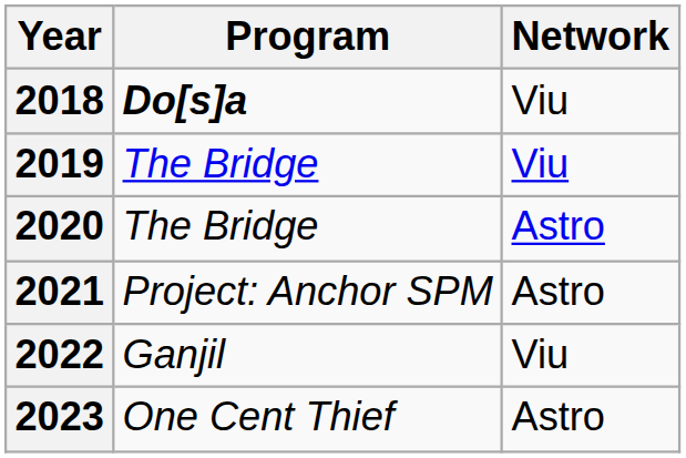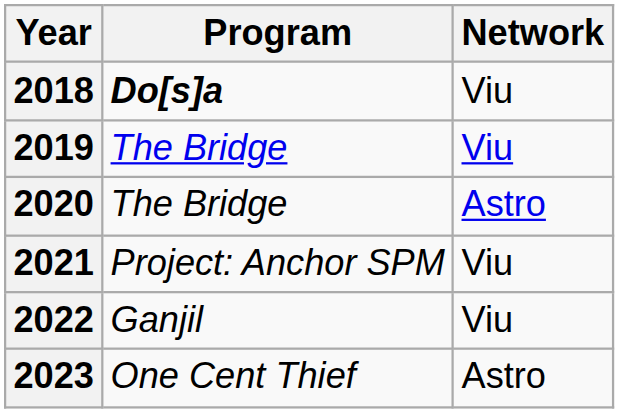 <table class="wikitable plainrowheaders">
 <tr>
 <th>Year</th>
 <th>Program</th>
 <th>Network</th>
 </tr>
 <tr>
 <th scope="row">2018</th>
 <td><strong><em>Do[s]a</em></strong></td>
 <td>Viu</td>
 </tr>
 <tr>
 <th scope="row">2019</th>
 <td><em><a href='#'>The Bridge</a></em></td>
 <td><a href='#'>Viu</a></td>
 </tr>
 <tr>
 <th scope="row">2020</th>
 <td><em>The Bridge</em></td>
 <td><a href='#'>Astro</a></td>
 </tr>
 <tr>
 <th scope="row">2021</th>
 <td><em>Project: Anchor SPM</em></td>
-<td>Astro</td>
+<td>Viu</td>
 </tr>
 <tr>
 <th scope="row">2022</th>
 <td><em>Ganjil</em></td>
 <td>Viu</td>
 </tr>
 <tr>
 <th scope="row">2023</th>
 <td><em>One Cent Thief</em></td>
 <td>Astro</td>
 </tr>
 </table>
